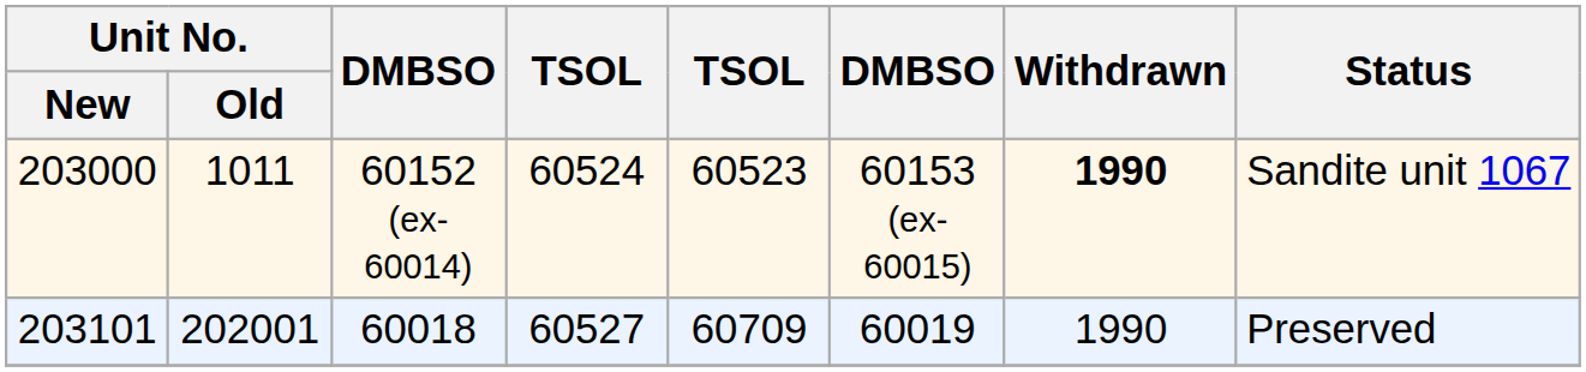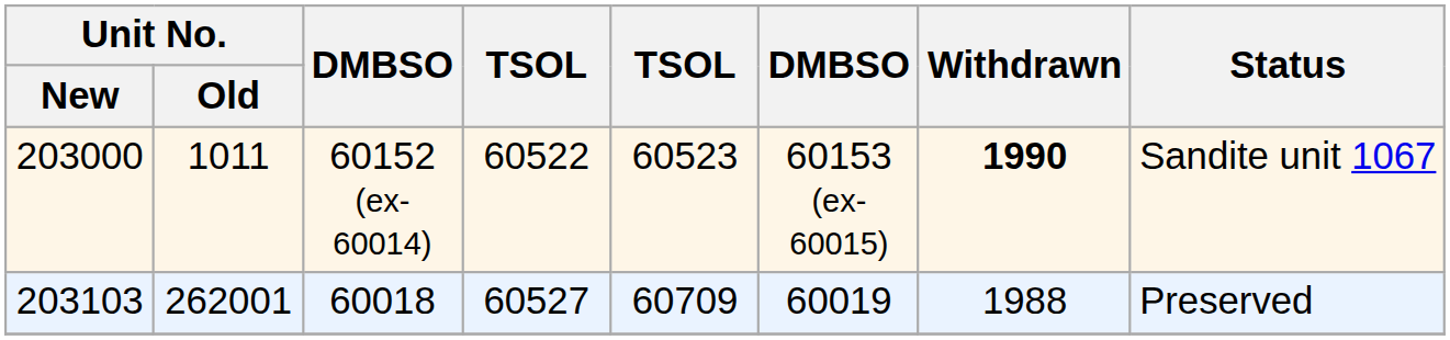 <table class="wikitable">
 <tr>
 <th colspan=2>Unit No.</th>
 <th rowspan=2 width=55>DMBSO</th>
 <th rowspan=2 width=55>TSOL</th>
 <th rowspan=2 width=55>TSOL <br></th>
 <th rowspan=2 width=55>DMBSO</th>
 <th rowspan=2>Withdrawn</th>
 <th align=left rowspan=2>Status</th>
 </tr>
 <tr>
 <th width=55>New</th>
 <th width=55>Old</th>
 </tr>
 <tr>
 <td style="background-color:#fef6e7" valign="top" align=center>203000</td>
 <td style="background-color:#fef6e7" valign="top" align=center>1011</td>
 <td style="background-color:#fef6e7" valign="top" align=center>60152 <br><small>(ex-60014)</small></td>
-<td style="background-color:#fef6e7" valign="top" align=center>60524</td>
+<td style="background-color:#fef6e7" valign="top" align=center>60522</td>
 <td style="background-color:#fef6e7" valign="top" align=center>60523</td>
 <td style="background-color:#fef6e7" valign="top" align=center>60153 <br><small>(ex-60015)</small></td>
 <td style="background-color:#fef6e7" valign="top" align=center><strong>1990</strong></td>
 <td style="background-color:#fef6e7" valign="top">Sandite unit <a href='#'>1067</a></td>
 </tr>
 <tr>
-<td style="background-color:#eaf3ff" align=center>203101</td>
-<td style="background-color:#eaf3ff" align=center>202001</td>
+<td style="background-color:#eaf3ff" align=center>203103</td>
+<td style="background-color:#eaf3ff" align=center>262001</td>
 <td style="background-color:#eaf3ff" align=center>60018</td>
 <td style="background-color:#eaf3ff" align=center>60527</td>
 <td style="background-color:#eaf3ff" align=center>60709</td>
 <td style="background-color:#eaf3ff" align=center>60019</td>
-<td style="background-color:#eaf3ff" align=center>1990</td>
+<td style="background-color:#eaf3ff" align=center>1988</td>
 <td style="background-color:#eaf3ff">Preserved</td>
 </tr>
 <tr>
 </tr>
 </table>
